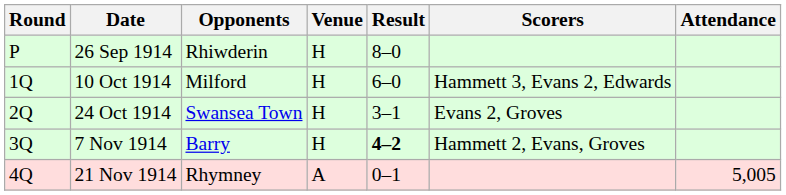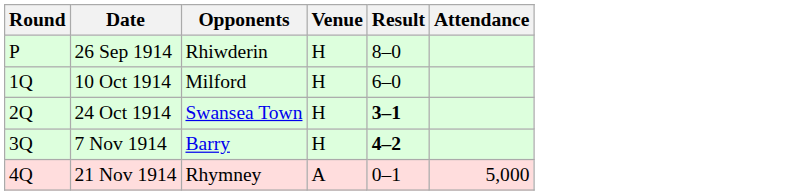 <table class="wikitable">
 <tr>
 <th>Round</th>
 <th>Date</th>
 <th>Opponents</th>
 <th>Venue</th>
 <th>Result</th>
-<th>Scorers</th>
 <th>Attendance</th>
 </tr>
 <tr bgcolor="#ddffdd">
 <td>P</td>
 <td>26 Sep 1914</td>
 <td>Rhiwderin</td>
 <td>H</td>
 <td>8–0</td>
 <td></td>
-<td></td>
 </tr>
 <tr bgcolor="#ddffdd">
 <td>1Q</td>
 <td>10 Oct 1914</td>
 <td>Milford</td>
 <td>H</td>
 <td>6–0</td>
-<td>Hammett 3, Evans 2, Edwards</td>
 <td></td>
 </tr>
 <tr bgcolor="#ddffdd">
 <td>2Q</td>
 <td>24 Oct 1914</td>
 <td><a href='#'>Swansea Town</a></td>
 <td>H</td>
-<td>3–1</td>
-<td>Evans 2, Groves</td>
+<td><strong>3–1</strong></td>
 <td></td>
 </tr>
 <tr bgcolor="#ddffdd">
 <td>3Q</td>
 <td>7 Nov 1914</td>
 <td><a href='#'>Barry</a></td>
 <td>H</td>
 <td><strong>4–2</strong></td>
-<td>Hammett 2, Evans, Groves</td>
 <td></td>
 </tr>
 <tr bgcolor="#ffdddd">
 <td>4Q</td>
 <td>21 Nov 1914</td>
 <td>Rhymney</td>
 <td>A</td>
 <td>0–1</td>
-<td></td>
-<td align="right">5,005</td>
+<td align="right">5,000</td>
 </tr>
 </table>
